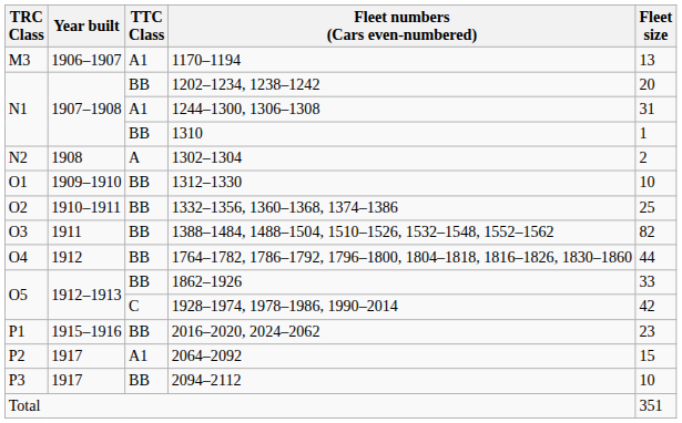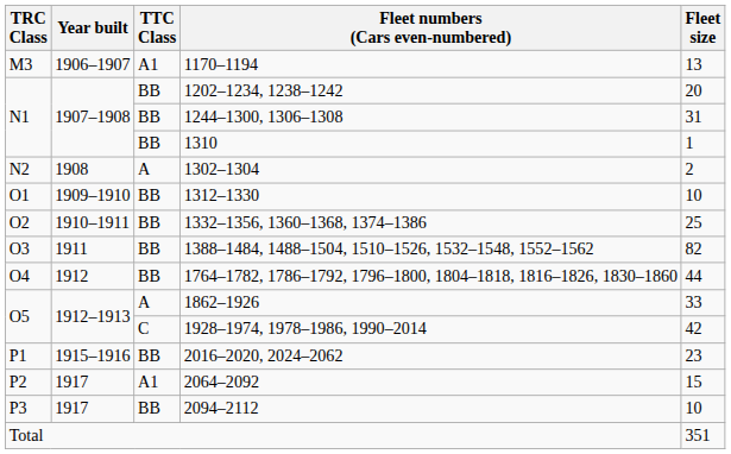 <table class="wikitable">
 <tr>
 <th>TRC<br>Class</th>
 <th>Year built</th>
 <th>TTC<br>Class</th>
 <th>Fleet numbers<br>(Cars even-numbered)</th>
 <th>Fleet<br>size</th>
 </tr>
 <tr>
 <td>M3</td>
 <td>1906–1907</td>
 <td>A1</td>
 <td>1170–1194</td>
 <td>13</td>
 </tr>
 <tr>
 <td rowspan="3">N1</td>
 <td rowspan="3">1907–1908</td>
 <td>BB</td>
 <td>1202–1234, 1238–1242</td>
 <td>20</td>
 </tr>
 <tr>
-<td>A1</td>
+<td>BB</td>
 <td>1244–1300, 1306–1308</td>
 <td>31</td>
 </tr>
 <tr>
 <td>BB</td>
 <td>1310</td>
 <td>1</td>
 </tr>
 <tr>
 <td>N2</td>
 <td>1908</td>
 <td>A</td>
 <td>1302–1304</td>
 <td>2</td>
 </tr>
 <tr>
 <td>O1</td>
 <td>1909–1910</td>
 <td>BB</td>
 <td>1312–1330</td>
 <td>10</td>
 </tr>
 <tr>
 <td>O2</td>
 <td>1910–1911</td>
 <td>BB</td>
 <td>1332–1356, 1360–1368, 1374–1386</td>
 <td>25</td>
 </tr>
 <tr>
 <td>O3</td>
 <td>1911</td>
 <td>BB</td>
 <td>1388–1484, 1488–1504, 1510–1526, 1532–1548, 1552–1562</td>
 <td>82</td>
 </tr>
 <tr>
 <td>O4</td>
 <td>1912</td>
 <td>BB</td>
 <td>1764–1782, 1786–1792, 1796–1800, 1804–1818, 1816–1826, 1830–1860</td>
 <td>44</td>
 </tr>
 <tr>
 <td rowspan="2">O5</td>
 <td rowspan="2">1912–1913</td>
-<td>BB</td>
+<td>A</td>
 <td>1862–1926</td>
 <td>33</td>
 </tr>
 <tr>
 <td>C</td>
 <td>1928–1974, 1978–1986, 1990–2014</td>
 <td>42</td>
 </tr>
 <tr>
 <td>P1</td>
 <td>1915–1916</td>
 <td>BB</td>
 <td>2016–2020, 2024–2062</td>
 <td>23</td>
 </tr>
 <tr>
 <td>P2</td>
 <td>1917</td>
 <td>A1</td>
 <td>2064–2092</td>
 <td>15</td>
 </tr>
 <tr>
 <td>P3</td>
 <td>1917</td>
 <td>BB</td>
 <td>2094–2112</td>
 <td>10</td>
 </tr>
 <tr>
 <td colspan="4">Total</td>
 <td>351</td>
 </tr>
 </table>
